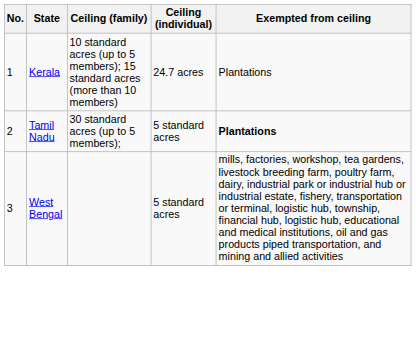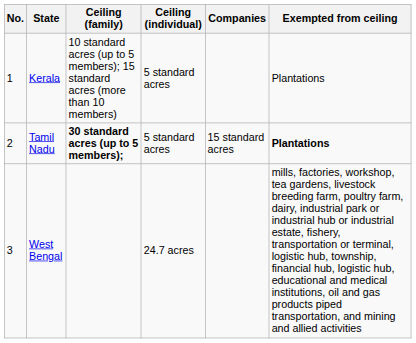 <table class="wikitable">
 <tr>
 <th>No.</th>
 <th>State</th>
 <th>Ceiling (family)</th>
 <th>Ceiling (individual)</th>
+<th>Companies</th>
 <th>Exempted from ceiling</th>
 </tr>
 <tr>
 <td>1</td>
 <td><a href='#'>Kerala</a></td>
 <td>10 standard acres (up to 5 members); 15 standard acres (more than 10 members)</td>
-<td>24.7 acres</td>
+<td>5 standard acres</td>
+<td></td>
 <td>Plantations</td>
 </tr>
 <tr>
 <td>2</td>
 <td><a href='#'>Tamil Nadu</a></td>
-<td>30 standard acres (up to 5 members);</td>
+<td><strong>30 standard acres (up to 5 members);</strong></td>
 <td>5 standard acres</td>
+<td>15 standard acres</td>
 <td><strong>Plantations</strong></td>
 </tr>
 <tr>
 <td>3</td>
 <td><a href='#'>West Bengal</a></td>
 <td></td>
-<td>5 standard acres</td>
+<td>24.7 acres</td>
+<td></td>
 <td>mills, factories, workshop, tea gardens, livestock breeding farm, poultry farm, dairy, industrial park or industrial hub or industrial estate, fishery, transportation or terminal, logistic hub, township, financial hub, logistic hub, educational and medical institutions, oil and gas products piped transportation, and mining and allied activities</td>
 </tr>
 </table>
